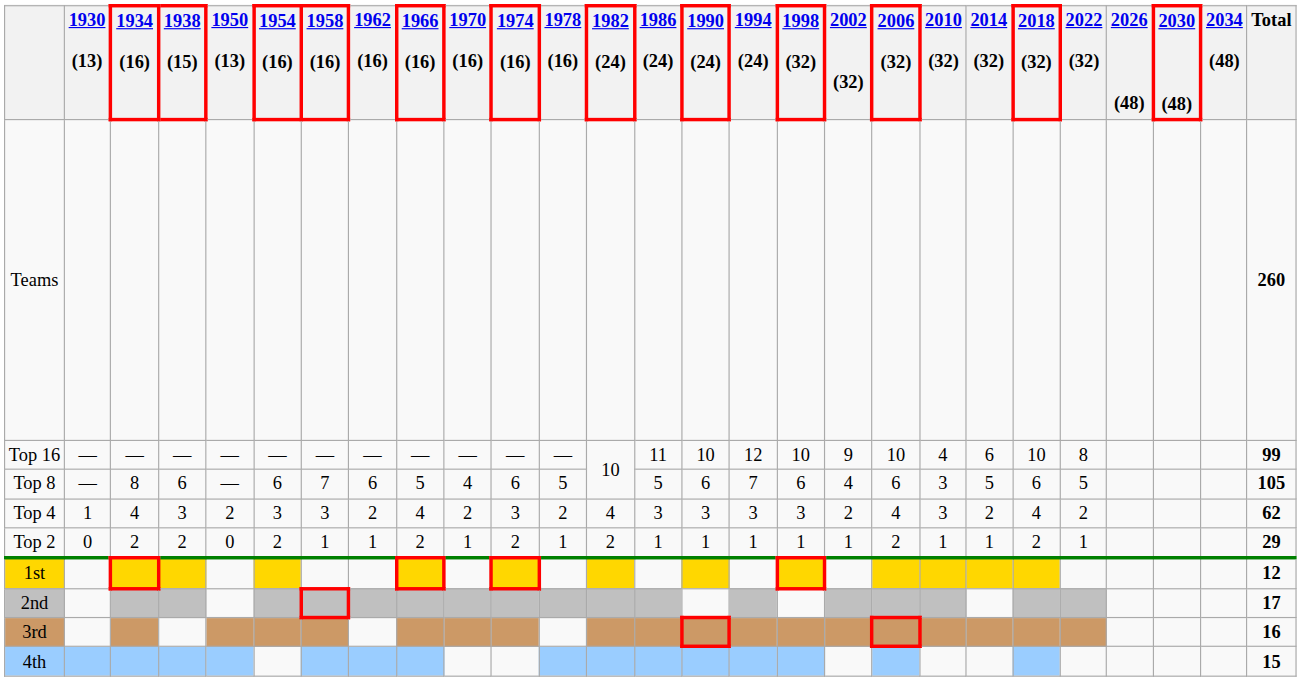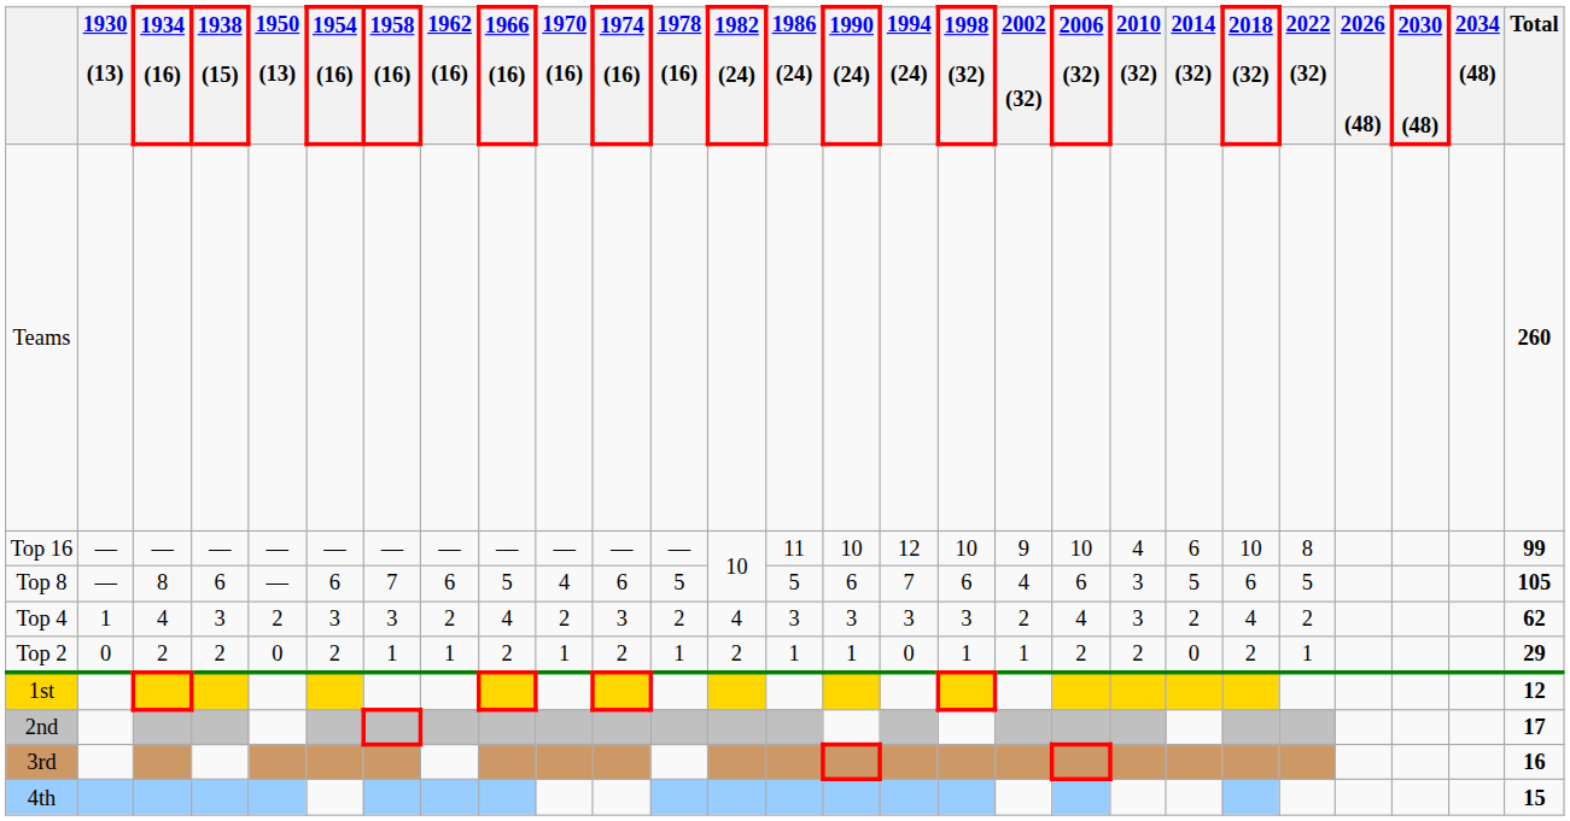 <table class="wikitable" style="text-align: center">
 <tr valign=top>
 <th></th>
 <th><a href='#'>1930</a><br> <br> (13)</th>
 <th style="border:3px solid red"><a href='#'>1934</a><br> <br> (16)</th>
 <th style="border:3px solid red"><a href='#'>1938</a><br> <br> (15)</th>
 <th><a href='#'>1950</a><br> <br> (13)</th>
 <th style="border:3px solid red"><a href='#'>1954</a><br> <br> (16)</th>
 <th style="border:3px solid red"><a href='#'>1958</a><br> <br> (16)</th>
 <th><a href='#'>1962</a><br> <br> (16)</th>
 <th style="border:3px solid red"><a href='#'>1966</a><br> <br> (16)</th>
 <th><a href='#'>1970</a><br> <br> (16)</th>
 <th style="border:3px solid red"><a href='#'>1974</a><br> <br> (16)</th>
 <th><a href='#'>1978</a><br> <br> (16)</th>
 <th style="border:3px solid red"><a href='#'>1982</a><br> <br> (24)</th>
 <th><a href='#'>1986</a><br> <br> (24)</th>
 <th style="border:3px solid red"><a href='#'>1990</a><br> <br> (24)</th>
 <th><a href='#'>1994</a><br> <br> (24)</th>
 <th style="border:3px solid red"><a href='#'>1998</a><br> <br> (32)</th>
 <th><a href='#'>2002</a><br> <br> <br> (32)</th>
 <th style="border:3px solid red"><a href='#'>2006</a><br> <br> (32)</th>
 <th><a href='#'>2010</a><br> <br> (32)</th>
 <th><a href='#'>2014</a><br> <br> (32)</th>
 <th style="border:3px solid red"><a href='#'>2018</a><br> <br> (32)</th>
 <th><a href='#'>2022</a><br> <br> (32)</th>
 <th><a href='#'>2026</a><br> <br> <br> <br> (48)</th>
 <th style="border:3px solid red"><a href='#'>2030</a><br> <br> <br> <br> (48)</th>
 <th><a href='#'>2034</a><br><br>(48)</th>
 <th>Total</th>
 </tr>
 <tr>
 <td>Teams</td>
 <td><br><br><br><br><br><br><br><br><br><br><br><br><br><br><br></td>
 <td><br><br><br><br><br><br><br><br><br><br><br><br><br><br><br></td>
 <td><br><br><br><br><br><br><br><br><br><br><br><br><br><br><br></td>
 <td><br><br><br><br><br><br><br><br><br><br><br><br><br><br><br></td>
 <td><br><br><br><br><br><br><br><br><br><br><br><br><br><br><br></td>
 <td><br><br><br><br><br><br><br><br><br><br><br><br><br><br><br></td>
 <td><br><br><br><br><br><br><br><br><br><br><br><br><br><br><br></td>
 <td><br><br><br><br><br><br><br><br><br><br><br><br><br><br><br></td>
 <td><br><br><br><br><br><br><br><br><br><br><br><br><br><br><br></td>
 <td><br><br><br><br><br><br><br><br><br><br><br><br><br><br><br></td>
 <td><br><br><br><br><br><br><br><br><br><br><br><br><br><br><br></td>
 <td><br><br><br><br><br><br><br><br><br><br><br><br><br><br><br></td>
 <td><br><br><br><br><br><br><br><br><br><br><br><br><br><br><br></td>
 <td><br><br><br><br><br><br><br><br><br><br><br><br><br><br><br></td>
 <td><br><br><br><br><br><br><br><br><br><br><br><br><br><br><br></td>
 <td><br><br><br><br><br><br><br><br><br><br><br><br><br><br></td>
 <td><br><br><br><br><br><br><br><br><br><br><br><br><br><br></td>
 <td><br><br><br><br><br><br><br><br><br><br><br><br><br><br><br></td>
 <td><br><br><br><br><br><br><br><br><br><br><br><br><br><br><br></td>
 <td><br><br><br><br><br><br><br><br><br><br><br><br><br><br><br></td>
 <td><br><br><br><br><br><br><br><br><br><br><br><br><br><br><br></td>
 <td><br><br><br><br><br><br><br><br><br><br><br><br> <br><br><br></td>
 <td></td>
 <td><br><br><br><br></td>
 <td></td>
 <td><strong>260</strong></td>
 </tr>
 <tr>
 <td>Top 16</td>
 <td>—</td>
 <td>—</td>
 <td>—</td>
 <td>—</td>
 <td>—</td>
 <td>—</td>
 <td>—</td>
 <td>—</td>
 <td>—</td>
 <td>—</td>
 <td>—</td>
 <td rowspan=2>10</td>
 <td>11</td>
 <td>10</td>
 <td>12</td>
 <td>10</td>
 <td>9</td>
 <td>10</td>
 <td>4</td>
 <td>6</td>
 <td>10</td>
 <td>8</td>
 <td></td>
 <td></td>
 <td></td>
 <td><strong>99</strong></td>
 </tr>
 <tr>
 <td>Top 8</td>
 <td>—</td>
 <td>8</td>
 <td>6</td>
 <td>—</td>
 <td>6</td>
 <td>7</td>
 <td>6</td>
 <td>5</td>
 <td>4</td>
 <td>6</td>
 <td>5</td>
 <td>5</td>
 <td>6</td>
 <td>7</td>
 <td>6</td>
 <td>4</td>
 <td>6</td>
 <td>3</td>
 <td>5</td>
 <td>6</td>
 <td>5</td>
 <td></td>
 <td></td>
 <td></td>
 <td><strong>105</strong></td>
 </tr>
 <tr>
 <td>Top 4</td>
 <td>1</td>
 <td>4</td>
 <td>3</td>
 <td>2</td>
 <td>3</td>
 <td>3</td>
 <td>2</td>
 <td>4</td>
 <td>2</td>
 <td>3</td>
 <td>2</td>
 <td>4</td>
 <td>3</td>
 <td>3</td>
 <td>3</td>
 <td>3</td>
 <td>2</td>
 <td>4</td>
 <td>3</td>
 <td>2</td>
 <td>4</td>
 <td>2</td>
 <td></td>
 <td></td>
 <td></td>
 <td><strong>62</strong></td>
 </tr>
 <tr>
 <td>Top 2</td>
 <td>0</td>
 <td>2</td>
 <td>2</td>
 <td>0</td>
 <td>2</td>
 <td>1</td>
 <td>1</td>
 <td>2</td>
 <td>1</td>
 <td>2</td>
 <td>1</td>
 <td>2</td>
 <td>1</td>
 <td>1</td>
-<td>1</td>
+<td>0</td>
 <td>1</td>
 <td>1</td>
 <td>2</td>
-<td>1</td>
-<td>1</td>
+<td>2</td>
+<td>0</td>
 <td>2</td>
 <td>1</td>
 <td></td>
 <td></td>
 <td></td>
 <td><strong>29</strong></td>
 </tr>
 <tr style="border-top:3px solid green;">
 <td bgcolor=gold>1st</td>
 <td></td>
 <td bgcolor=gold style="border: 3px solid red"></td>
 <td bgcolor=gold></td>
 <td></td>
 <td bgcolor=gold></td>
 <td></td>
 <td></td>
 <td bgcolor=gold style="border: 3px solid red"></td>
 <td></td>
 <td bgcolor=gold style="border: 3px solid red"></td>
 <td></td>
 <td bgcolor=gold></td>
 <td></td>
 <td bgcolor=gold></td>
 <td></td>
 <td bgcolor=gold style="border: 3px solid red"></td>
 <td></td>
 <td bgcolor=gold></td>
 <td bgcolor=gold></td>
 <td bgcolor=gold></td>
 <td bgcolor=gold></td>
 <td></td>
 <td></td>
 <td></td>
 <td></td>
 <td><strong>12</strong></td>
 </tr>
 <tr>
 <td bgcolor=silver>2nd</td>
 <td></td>
 <td bgcolor=silver></td>
 <td bgcolor=silver></td>
 <td></td>
 <td bgcolor=silver></td>
 <td bgcolor=silver style="border: 3px solid red"></td>
 <td bgcolor=silver></td>
 <td bgcolor=silver></td>
 <td bgcolor=silver></td>
 <td bgcolor=silver></td>
 <td bgcolor=silver></td>
 <td bgcolor=silver></td>
 <td bgcolor=silver></td>
 <td></td>
 <td bgcolor=silver></td>
 <td></td>
 <td bgcolor=silver></td>
 <td bgcolor=silver></td>
 <td bgcolor=silver></td>
 <td></td>
 <td bgcolor=silver></td>
 <td bgcolor=silver></td>
 <td></td>
 <td></td>
 <td></td>
 <td><strong>17</strong></td>
 </tr>
 <tr>
 <td bgcolor=#cc9966>3rd</td>
 <td></td>
 <td bgcolor=#cc9966></td>
 <td></td>
 <td bgcolor=#cc9966></td>
 <td bgcolor=#cc9966></td>
 <td bgcolor=#cc9966></td>
 <td></td>
 <td bgcolor=#cc9966></td>
 <td bgcolor=#cc9966></td>
 <td bgcolor=#cc9966></td>
 <td></td>
 <td bgcolor=#cc9966></td>
 <td bgcolor=#cc9966></td>
 <td bgcolor=#cc9966 style="border: 3px solid red"></td>
 <td bgcolor=#cc9966></td>
 <td bgcolor=#cc9966></td>
 <td bgcolor=#cc9966></td>
 <td bgcolor=#cc9966 style="border: 3px solid red"></td>
 <td bgcolor=#cc9966></td>
 <td bgcolor=#cc9966></td>
 <td bgcolor=#cc9966></td>
 <td bgcolor=#cc9966></td>
 <td></td>
 <td></td>
 <td></td>
 <td><strong>16</strong></td>
 </tr>
 <tr>
 <td bgcolor=#9acdff>4th</td>
 <td bgcolor=#9acdff></td>
 <td bgcolor=#9acdff></td>
 <td bgcolor=#9acdff></td>
 <td bgcolor=#9acdff></td>
 <td></td>
 <td bgcolor=#9acdff></td>
 <td bgcolor=#9acdff></td>
 <td bgcolor=#9acdff></td>
 <td></td>
 <td></td>
 <td bgcolor=#9acdff></td>
 <td bgcolor=#9acdff></td>
 <td bgcolor=#9acdff></td>
 <td bgcolor=#9acdff></td>
 <td bgcolor=#9acdff></td>
 <td bgcolor=#9acdff></td>
 <td></td>
 <td bgcolor=#9acdff></td>
 <td></td>
 <td></td>
 <td bgcolor=#9acdff></td>
 <td></td>
 <td></td>
 <td></td>
 <td></td>
 <td><strong>15</strong></td>
 </tr>
 </table>
